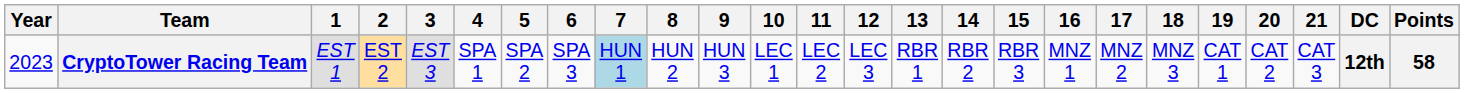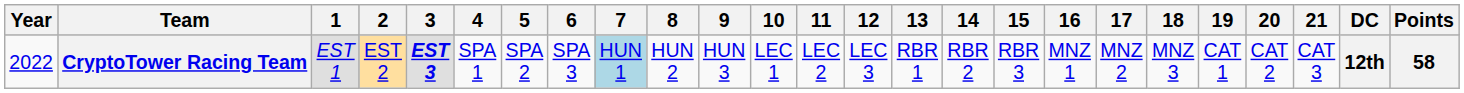 <table class="wikitable" style="text-align:center; font-size:85%;">
 <tr>
 <th>Year</th>
 <th>Team</th>
 <th>1</th>
 <th>2</th>
 <th>3</th>
 <th>4</th>
 <th>5</th>
 <th>6</th>
 <th>7</th>
 <th>8</th>
 <th>9</th>
 <th>10</th>
 <th>11</th>
 <th>12</th>
 <th>13</th>
 <th>14</th>
 <th>15</th>
 <th>16</th>
 <th>17</th>
 <th>18</th>
 <th>19</th>
 <th>20</th>
 <th>21</th>
 <th>DC</th>
 <th>Points</th>
 </tr>
 <tr>
-<td><a href='#'>2023</a></td>
+<td><a href='#'>2022</a></td>
 <th nowrap><a href='#'>CryptoTower Racing Team</a></th>
 <td style="background:#DFDFDF;"><em><a href='#'>EST<br>1</a></em><br></td>
 <td style="background:#FFDF9F;"><a href='#'>EST<br>2</a><br></td>
-<td style="background:#DFDFDF;"><em><a href='#'>EST<br>3</a></em><br></td>
+<td style="background:#DFDFDF;"><strong><em><a href='#'>EST<br>3</a></em><br></strong></td>
 <td><a href='#'>SPA<br>1</a></td>
 <td><a href='#'>SPA<br>2</a></td>
 <td><a href='#'>SPA<br>3</a></td>
 <td style="background: lightblue;"><a href='#'>HUN<br>1</a></td>
 <td><a href='#'>HUN<br>2</a></td>
 <td><a href='#'>HUN<br>3</a></td>
 <td><a href='#'>LEC<br>1</a></td>
 <td><a href='#'>LEC<br>2</a></td>
 <td><a href='#'>LEC<br>3</a></td>
 <td><a href='#'>RBR<br>1</a></td>
 <td><a href='#'>RBR<br>2</a></td>
 <td><a href='#'>RBR<br>3</a></td>
 <td><a href='#'>MNZ<br>1</a></td>
 <td><a href='#'>MNZ<br>2</a></td>
 <td><a href='#'>MNZ<br>3</a></td>
 <td><a href='#'>CAT<br>1</a></td>
 <td><a href='#'>CAT<br>2</a></td>
 <td><a href='#'>CAT<br>3</a></td>
 <th>12th</th>
 <th>58</th>
 </tr>
 </table>
